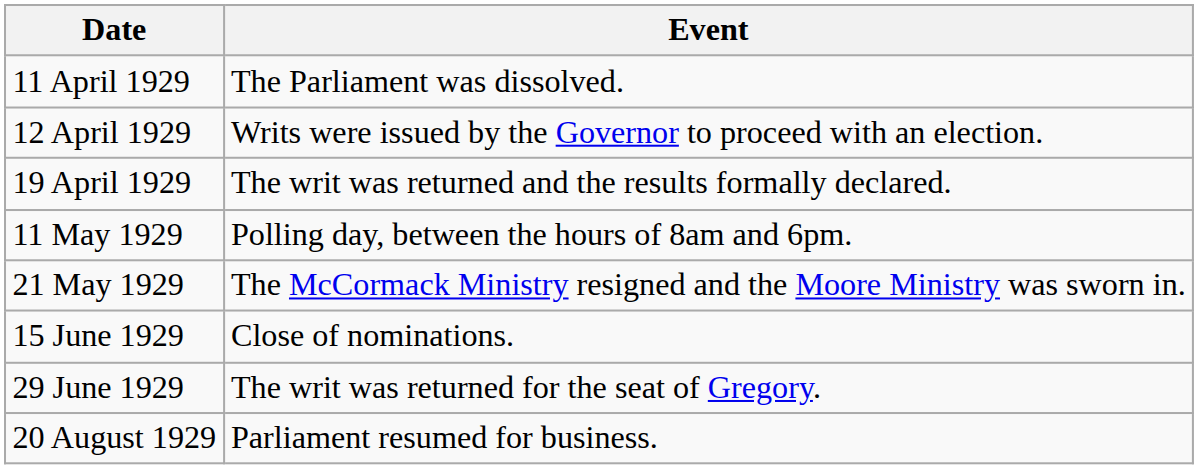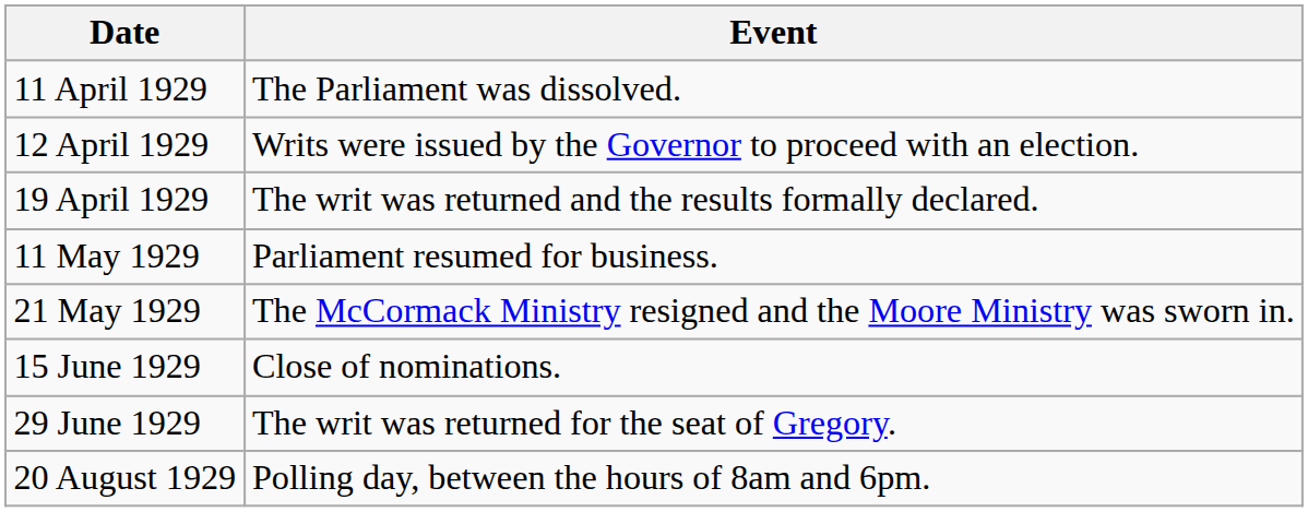 <table class="wikitable">
 <tr>
 <th>Date</th>
 <th>Event</th>
 </tr>
 <tr>
 <td>11 April 1929</td>
 <td>The Parliament was dissolved.</td>
 </tr>
 <tr>
 <td>12 April 1929</td>
 <td>Writs were issued by the <a href='#'>Governor</a> to proceed with an election.</td>
 </tr>
 <tr>
 <td>19 April 1929</td>
 <td>The writ was returned and the results formally declared.</td>
 </tr>
 <tr>
 <td>11 May 1929</td>
-<td>Polling day, between the hours of 8am and 6pm.</td>
+<td>Parliament resumed for business.</td>
 </tr>
 <tr>
 <td>21 May 1929</td>
 <td>The <a href='#'>McCormack Ministry</a> resigned and the <a href='#'>Moore Ministry</a> was sworn in.</td>
 </tr>
 <tr>
 <td>15 June 1929</td>
 <td>Close of nominations.</td>
 </tr>
 <tr>
 <td>29 June 1929</td>
 <td>The writ was returned for the seat of <a href='#'>Gregory</a>.</td>
 </tr>
 <tr>
 <td>20 August 1929</td>
-<td>Parliament resumed for business.</td>
+<td>Polling day, between the hours of 8am and 6pm.</td>
 </tr>
 </table>
